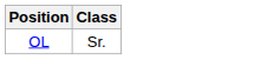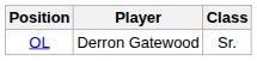 <table class="wikitable sortable" border="1">
 <tr>
 <th>Position</th>
+<th>Player</th>
 <th>Class</th>
 </tr>
 <tr>
 <td style="text-align:center; background:white"><a href='#'>OL</a></td>
+<td style="text-align:center; background:white">Derron Gatewood</td>
 <td style="text-align:center; background:white">Sr.</td>
 </tr>
 </table>
